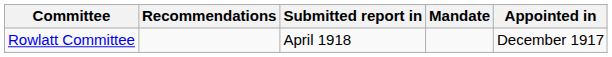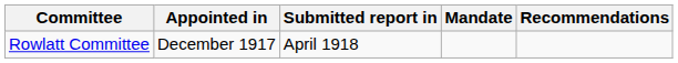 <table class="wikitable sortable collapsible">
 <tr style="text-align: left; background:#f0f0f0;">
 <th scope="col">Committee</th>
-<th scope="col">Recommendations</th>
+<th scope="col">Appointed in</th>
 <th scope="col">Submitted report in</th>
 <th scope="col">Mandate</th>
-<th scope="col">Appointed in</th>
+<th scope="col">Recommendations</th>
 </tr>
 <tr>
 <td><a href='#'>Rowlatt Committee</a></td>
-<td></td>
+<td>December 1917</td>
 <td>April 1918</td>
 <td></td>
-<td>December 1917</td>
+<td></td>
 </tr>
 </table>
